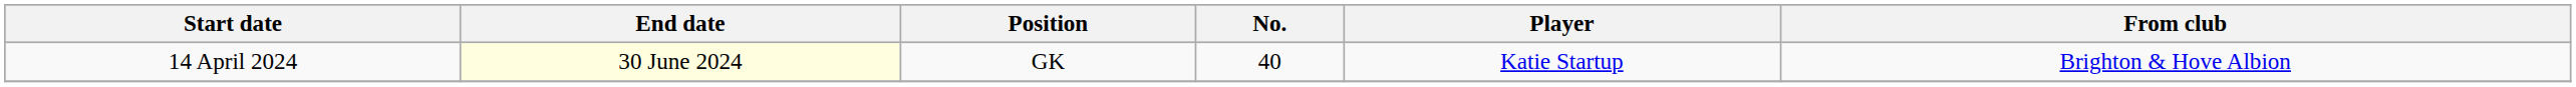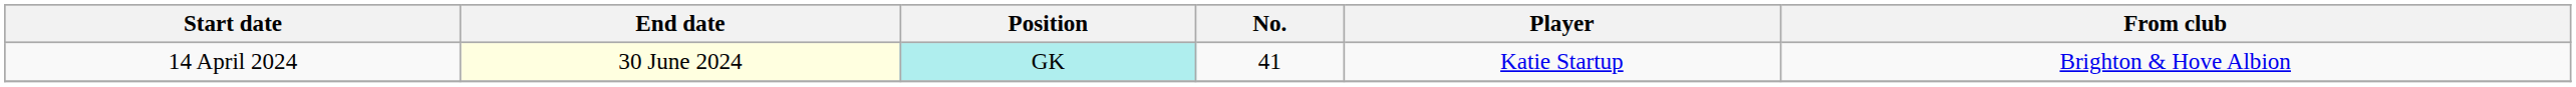 <table class="wikitable sortable" style="width:95%; text-align:center; font-size:85%; text-align:centre;">
 <tr>
 <th>Start date</th>
 <th>End date</th>
 <th>Position</th>
 <th>No.</th>
 <th>Player</th>
 <th>From club</th>
 </tr>
 <tr>
 <td>14 April 2024</td>
 <td style="background: lightyellow;">30 June 2024</td>
-<td>GK</td>
-<td>40</td>
+<td style="background: paleturquoise;">GK</td>
+<td>41</td>
 <td> <a href='#'>Katie Startup</a></td>
 <td> <a href='#'>Brighton & Hove Albion</a></td>
 </tr>
 <tr>
 </tr>
 </table>
